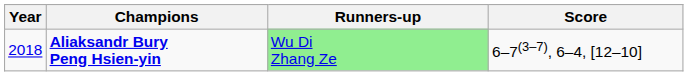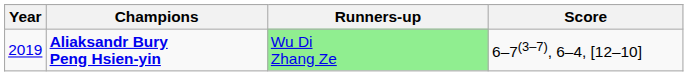 <table class="wikitable" style="font-size:90%">
 <tr>
 <th>Year</th>
 <th style="width:200px;">Champions</th>
 <th style="width:200px;">Runners-up</th>
 <th style="width:175px;">Score</th>
 </tr>
 <tr>
-<td><a href='#'>2018</a></td>
+<td><a href='#'>2019</a></td>
 <td> <strong><a href='#'>Aliaksandr Bury</a></strong><br> <strong><a href='#'>Peng Hsien-yin</a></strong></td>
 <td style="background: lightgreen;"> <a href='#'>Wu Di</a><br> <a href='#'>Zhang Ze</a></td>
 <td>6–7<sup>(3–7)</sup>, 6–4, [12–10]</td>
 </tr>
 </table>
